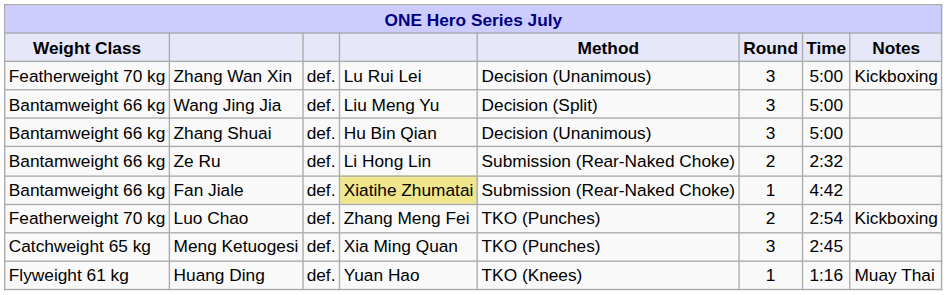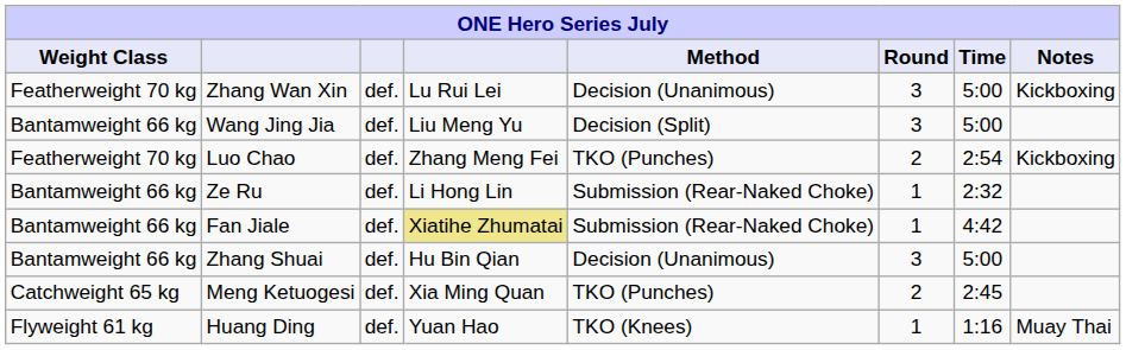 <table class="wikitable" style="font-size: 80%;">
 <tr>
 <th colspan="8" style="background-color: #ccf; color: #000080; text-align: center;"><strong>ONE Hero Series July</strong></th>
 </tr>
 <tr>
 <th colspan="1" style="background-color: #E6E8FA; color: #000000; text-align: center;">Weight Class</th>
 <th colspan="1" style="background-color: #E6E8FA; color: #000000; text-align: center;"></th>
 <th colspan="1" style="background-color: #E6E8FA; color: #000000; text-align: center;"></th>
 <th colspan="1" style="background-color: #E6E8FA; color: #000000; text-align: center;"></th>
 <th colspan="1" style="background-color: #E6E8FA; color: #000000; text-align: center;">Method</th>
 <th colspan="1" style="background-color: #E6E8FA; color: #000000; text-align: center;">Round</th>
 <th colspan="1" style="background-color: #E6E8FA; color: #000000; text-align: center;">Time</th>
 <th colspan="1" style="background-color: #E6E8FA; color: #000000; text-align: center;">Notes</th>
 </tr>
 <tr>
 <td>Featherweight 70 kg</td>
 <td> Zhang Wan Xin</td>
 <td>def.</td>
 <td> Lu Rui Lei</td>
 <td>Decision (Unanimous)</td>
 <td align=center>3</td>
 <td align=center>5:00</td>
 <td>Kickboxing</td>
 </tr>
 <tr>
 <td>Bantamweight 66 kg</td>
 <td> Wang Jing Jia</td>
 <td>def.</td>
 <td> Liu Meng Yu</td>
 <td>Decision (Split)</td>
 <td align=center>3</td>
 <td align=center>5:00</td>
 <td></td>
 </tr>
 <tr>
-<td>Bantamweight 66 kg</td>
-<td> Zhang Shuai</td>
+<td>Featherweight 70 kg</td>
+<td> Luo Chao</td>
 <td>def.</td>
-<td> Hu Bin Qian</td>
-<td>Decision (Unanimous)</td>
-<td align=center>3</td>
-<td align=center>5:00</td>
-<td></td>
+<td> Zhang Meng Fei</td>
+<td>TKO (Punches)</td>
+<td align=center>2</td>
+<td align=center>2:54</td>
+<td>Kickboxing</td>
 </tr>
 <tr>
 <td>Bantamweight 66 kg</td>
 <td> Ze Ru</td>
 <td>def.</td>
 <td> Li Hong Lin</td>
 <td>Submission (Rear-Naked Choke)</td>
-<td align=center>2</td>
+<td align=center>1</td>
 <td align=center>2:32</td>
 <td></td>
 </tr>
 <tr>
 <td>Bantamweight 66 kg</td>
 <td> Fan Jiale</td>
 <td>def.</td>
 <td style="background: khaki;"> Xiatihe Zhumatai</td>
 <td>Submission (Rear-Naked Choke)</td>
 <td align=center>1</td>
 <td align=center>4:42</td>
 <td></td>
 </tr>
 <tr>
-<td>Featherweight 70 kg</td>
-<td> Luo Chao</td>
+<td>Bantamweight 66 kg</td>
+<td> Zhang Shuai</td>
 <td>def.</td>
-<td> Zhang Meng Fei</td>
-<td>TKO (Punches)</td>
-<td align=center>2</td>
-<td align=center>2:54</td>
-<td>Kickboxing</td>
+<td> Hu Bin Qian</td>
+<td>Decision (Unanimous)</td>
+<td align=center>3</td>
+<td align=center>5:00</td>
+<td></td>
 </tr>
 <tr>
 <td>Catchweight 65 kg</td>
 <td> Meng Ketuogesi</td>
 <td>def.</td>
 <td> Xia Ming Quan</td>
 <td>TKO (Punches)</td>
-<td align=center>3</td>
+<td align=center>2</td>
 <td align=center>2:45</td>
 <td></td>
 </tr>
 <tr>
 <td>Flyweight 61 kg</td>
 <td> Huang Ding</td>
 <td>def.</td>
 <td> Yuan Hao</td>
 <td>TKO (Knees)</td>
 <td align=center>1</td>
 <td align=center>1:16</td>
 <td>Muay Thai</td>
 </tr>
 </table>
